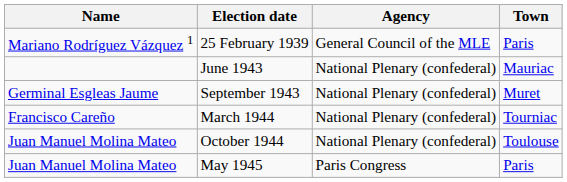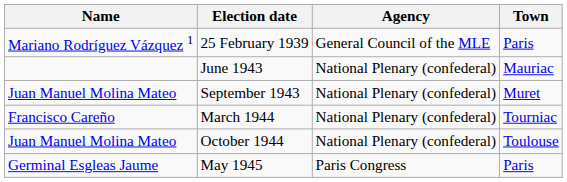 <table class = "wikitable">
 <tr style = "background: #eee;">
 <th>Name</th>
 <th>Election date</th>
 <th>Agency</th>
 <th>Town</th>
 </tr>
 <tr>
 <td><a href='#'>Mariano Rodríguez Vázquez</a> <sup> 1 </sup></td>
 <td>25 February 1939</td>
 <td>General Council of the <a href='#'>MLE</a></td>
 <td><a href='#'>Paris</a></td>
 </tr>
 <tr>
 <td></td>
 <td>June 1943</td>
 <td>National Plenary (confederal)</td>
 <td><a href='#'>Mauriac</a></td>
 </tr>
 <tr>
-<td><a href='#'>Germinal Esgleas Jaume</a></td>
+<td><a href='#'>Juan Manuel Molina Mateo</a></td>
 <td>September 1943</td>
 <td>National Plenary (confederal)</td>
 <td><a href='#'>Muret</a></td>
 </tr>
 <tr>
 <td><a href='#'>Francisco Careño</a></td>
 <td>March 1944</td>
 <td>National Plenary (confederal)</td>
 <td><a href='#'>Tourniac</a></td>
 </tr>
 <tr>
 <td><a href='#'>Juan Manuel Molina Mateo</a></td>
 <td>October 1944</td>
 <td>National Plenary (confederal)</td>
 <td><a href='#'>Toulouse</a></td>
 </tr>
 <tr>
-<td><a href='#'>Juan Manuel Molina Mateo</a></td>
+<td><a href='#'>Germinal Esgleas Jaume</a></td>
 <td>May 1945</td>
 <td>Paris Congress</td>
 <td><a href='#'>Paris</a></td>
 </tr>
 </table>
